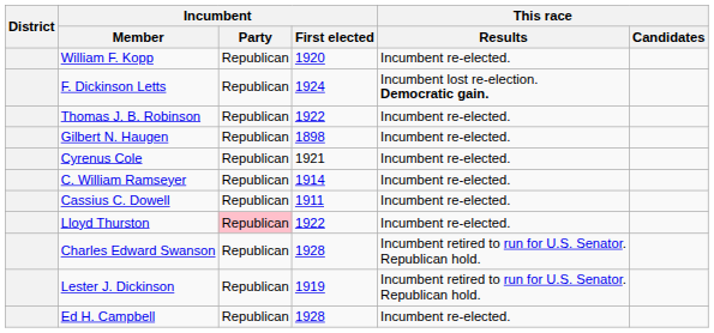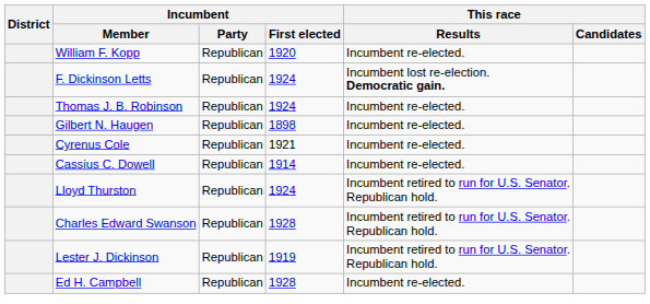 <table class=wikitable>
 <tr>
 <th rowspan=2>District</th>
 <th colspan=3>Incumbent</th>
 <th colspan=2>This race</th>
 </tr>
 <tr>
 <th>Member</th>
 <th>Party</th>
 <th>First elected</th>
 <th>Results</th>
 <th>Candidates</th>
 </tr>
 <tr>
 <th></th>
 <td><a href='#'>William F. Kopp</a></td>
 <td>Republican</td>
 <td><a href='#'>1920</a></td>
 <td>Incumbent re-elected.</td>
 <td nowrap></td>
 </tr>
 <tr>
 <th></th>
 <td><a href='#'>F. Dickinson Letts</a></td>
 <td>Republican</td>
 <td><a href='#'>1924</a></td>
 <td>Incumbent lost re-election.<br><strong>Democratic gain.</strong></td>
 <td nowrap></td>
 </tr>
 <tr>
 <th></th>
 <td><a href='#'>Thomas J. B. Robinson</a></td>
 <td>Republican</td>
-<td><a href='#'>1922</a></td>
+<td><a href='#'>1924</a></td>
 <td>Incumbent re-elected.</td>
 <td nowrap></td>
 </tr>
 <tr>
 <th></th>
 <td><a href='#'>Gilbert N. Haugen</a></td>
 <td>Republican</td>
 <td><a href='#'>1898</a></td>
 <td>Incumbent re-elected.</td>
 <td nowrap></td>
 </tr>
 <tr>
 <th></th>
 <td><a href='#'>Cyrenus Cole</a></td>
 <td>Republican</td>
 <td>1921</td>
 <td>Incumbent re-elected.</td>
 <td nowrap></td>
 </tr>
 <tr>
 <th></th>
-<td><a href='#'>C. William Ramseyer</a></td>
+<td><a href='#'>Cassius C. Dowell</a></td>
 <td>Republican</td>
 <td><a href='#'>1914</a></td>
 <td>Incumbent re-elected.</td>
 <td nowrap></td>
 </tr>
 <tr>
 <th></th>
-<td><a href='#'>Cassius C. Dowell</a></td>
+<td><a href='#'>Lloyd Thurston</a></td>
 <td>Republican</td>
-<td><a href='#'>1911</a></td>
-<td>Incumbent re-elected.</td>
-<td nowrap></td>
-</tr>
-<tr>
-<th></th>
-<td><a href='#'>Lloyd Thurston</a></td>
-<td style="background: pink;">Republican</td>
-<td><a href='#'>1922</a></td>
-<td>Incumbent re-elected.</td>
+<td><a href='#'>1924</a></td>
+<td>Incumbent retired to <a href='#'>run for U.S. Senator</a>.<br>Republican hold.</td>
 <td nowrap></td>
 </tr>
 <tr>
 <th></th>
 <td><a href='#'>Charles Edward Swanson</a></td>
 <td>Republican</td>
 <td><a href='#'>1928</a></td>
 <td>Incumbent retired to <a href='#'>run for U.S. Senator</a>.<br>Republican hold.</td>
 <td nowrap></td>
 </tr>
 <tr>
 <th></th>
 <td><a href='#'>Lester J. Dickinson</a></td>
 <td>Republican</td>
 <td><a href='#'>1919</a></td>
 <td>Incumbent retired to <a href='#'>run for U.S. Senator</a>.<br>Republican hold.</td>
 <td nowrap></td>
 </tr>
 <tr>
 <th></th>
 <td><a href='#'>Ed H. Campbell</a></td>
 <td>Republican</td>
 <td><a href='#'>1928</a></td>
 <td>Incumbent re-elected.</td>
 <td nowrap></td>
 </tr>
 </table>
